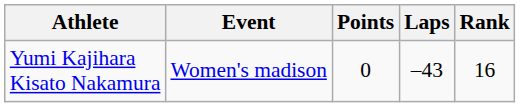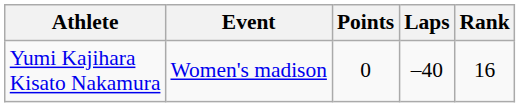 <table class=wikitable style=font-size:90%;text-align:center>
 <tr>
 <th>Athlete</th>
 <th>Event</th>
 <th>Points</th>
 <th>Laps</th>
 <th>Rank</th>
 </tr>
 <tr>
 <td align=left><a href='#'>Yumi Kajihara</a><br><a href='#'>Kisato Nakamura</a></td>
 <td align=left><a href='#'>Women's madison</a></td>
 <td>0</td>
-<td>–43</td>
+<td>–40</td>
 <td>16</td>
 </tr>
 </table>
